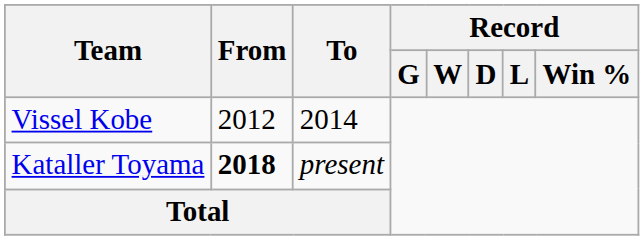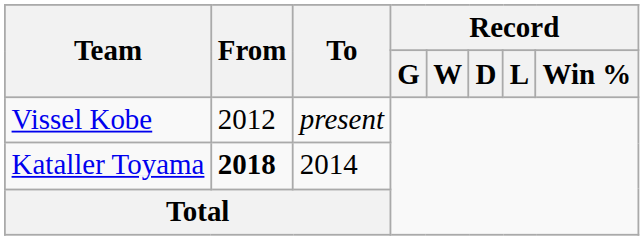 <table class="wikitable" style="text-align: center">
 <tr>
 <th rowspan="2">Team</th>
 <th rowspan="2">From</th>
 <th rowspan="2">To</th>
 <th colspan="5">Record</th>
 </tr>
 <tr>
 <th>G</th>
 <th>W</th>
 <th>D</th>
 <th>L</th>
 <th>Win %</th>
 </tr>
 <tr>
 <td align="left"><a href='#'>Vissel Kobe</a></td>
 <td align="left">2012</td>
-<td align="left">2014<br></td>
+<td align="left"><em>present</em><br></td>
 </tr>
 <tr>
 <td align="left"><a href='#'>Kataller Toyama</a></td>
 <td align="left"><strong>2018</strong></td>
-<td align="left"><em>present</em><br></td>
+<td align="left">2014<br></td>
 </tr>
 <tr>
 <th colspan="3">Total<br></th>
 </tr>
 </table>
